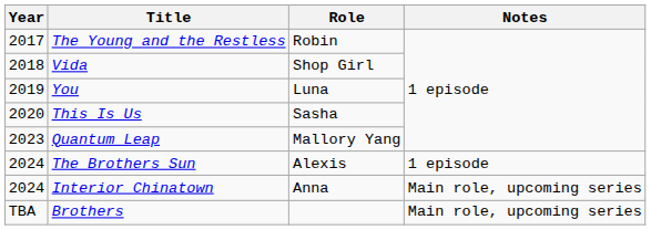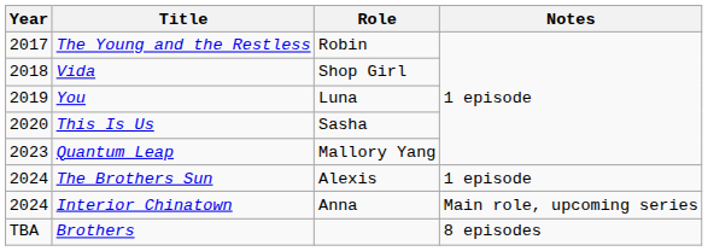 <table class="wikitable sortable">
 <tr>
 <th>Year</th>
 <th>Title</th>
 <th>Role</th>
 <th class="unsortable">Notes</th>
 </tr>
 <tr>
 <td>2017</td>
 <td><em><a href='#'>The Young and the Restless</a></em></td>
 <td>Robin</td>
 <td rowspan="5">1 episode</td>
 </tr>
 <tr>
 <td>2018</td>
 <td><em><a href='#'>Vida</a></em></td>
 <td>Shop Girl</td>
 </tr>
 <tr>
 <td>2019</td>
 <td><em><a href='#'>You</a></em></td>
 <td>Luna</td>
 </tr>
 <tr>
 <td>2020</td>
 <td><em><a href='#'>This Is Us</a></em></td>
 <td>Sasha</td>
 </tr>
 <tr>
 <td>2023</td>
 <td><em><a href='#'>Quantum Leap</a></em></td>
 <td>Mallory Yang</td>
 </tr>
 <tr>
 <td>2024</td>
 <td><em><a href='#'>The Brothers Sun</a></em></td>
 <td>Alexis</td>
 <td>1 episode</td>
 </tr>
 <tr>
 <td>2024</td>
 <td><em><a href='#'>Interior Chinatown</a></em></td>
 <td>Anna</td>
 <td>Main role, upcoming series</td>
 </tr>
 <tr>
 <td>TBA</td>
 <td><em><a href='#'>Brothers</a></em></td>
 <td></td>
-<td>Main role, upcoming series</td>
+<td>8 episodes</td>
 </tr>
 </table>
